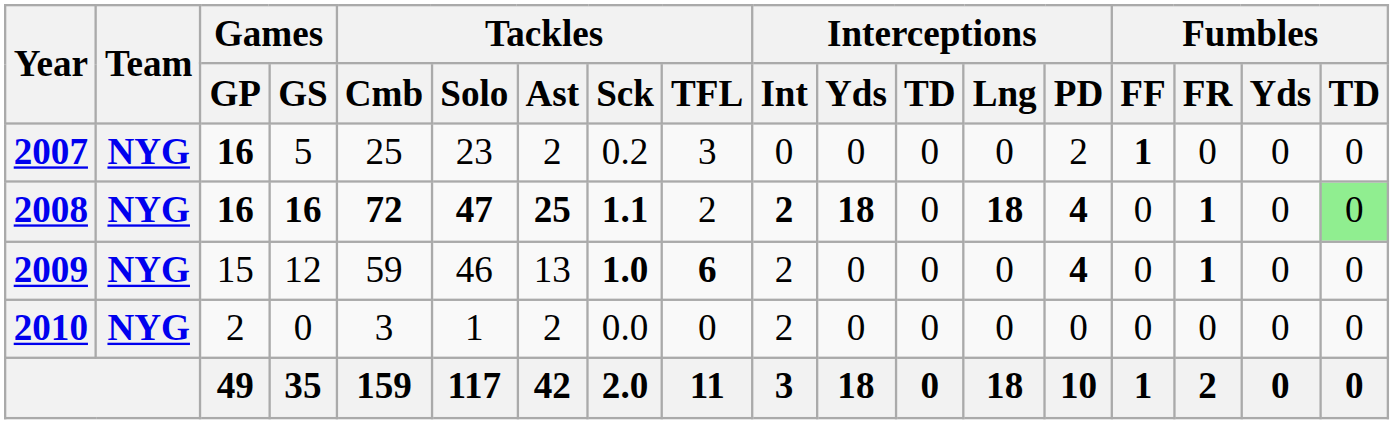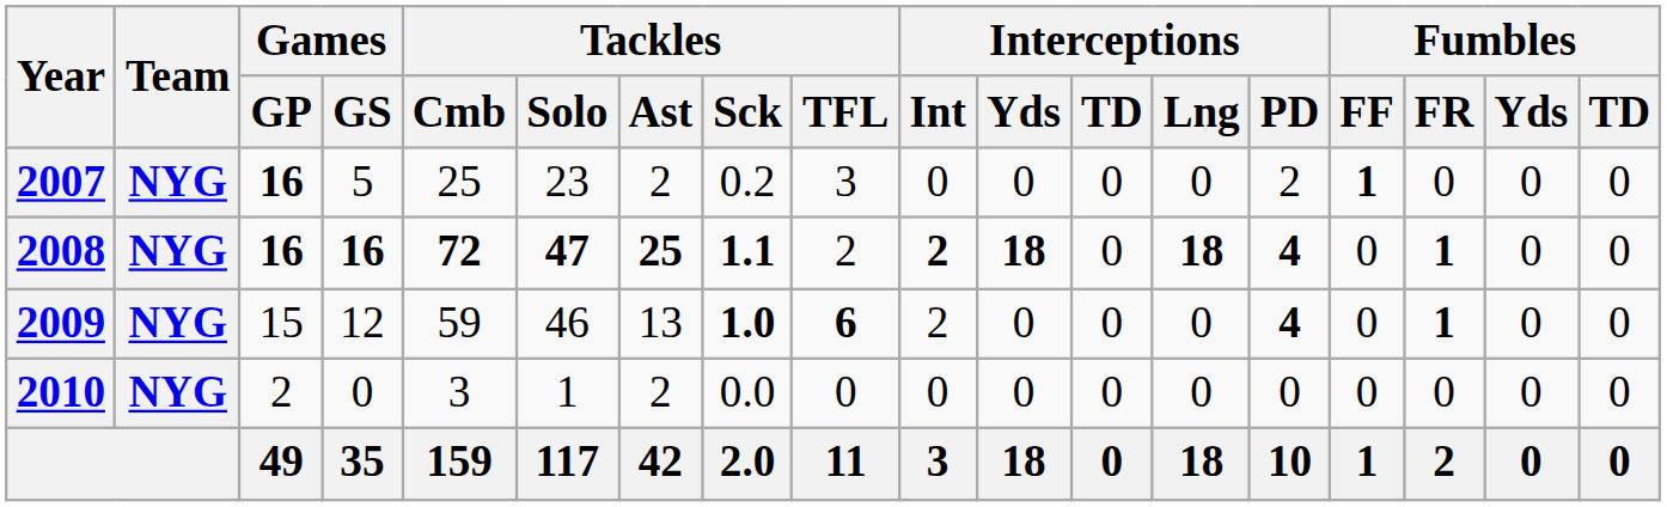 <table class="wikitable" style="text-align:center">
 <tr>
 <th rowspan="2">Year</th>
 <th rowspan="2">Team</th>
 <th colspan="2">Games</th>
 <th colspan="5">Tackles</th>
 <th colspan="5">Interceptions</th>
 <th colspan="4">Fumbles</th>
 </tr>
 <tr>
 <th>GP</th>
 <th>GS</th>
 <th>Cmb</th>
 <th>Solo</th>
 <th>Ast</th>
 <th>Sck</th>
 <th>TFL</th>
 <th>Int</th>
 <th>Yds</th>
 <th>TD</th>
 <th>Lng</th>
 <th>PD</th>
 <th>FF</th>
 <th>FR</th>
 <th>Yds</th>
 <th>TD</th>
 </tr>
 <tr>
 <th><a href='#'>2007</a></th>
 <th><a href='#'>NYG</a></th>
 <td><strong>16</strong></td>
 <td>5</td>
 <td>25</td>
 <td>23</td>
 <td>2</td>
 <td>0.2</td>
 <td>3</td>
 <td>0</td>
 <td>0</td>
 <td>0</td>
 <td>0</td>
 <td>2</td>
 <td><strong>1</strong></td>
 <td>0</td>
 <td>0</td>
 <td>0</td>
 </tr>
 <tr>
 <th><a href='#'>2008</a></th>
 <th><a href='#'>NYG</a></th>
 <td><strong>16</strong></td>
 <td><strong>16</strong></td>
 <td><strong>72</strong></td>
 <td><strong>47</strong></td>
 <td><strong>25</strong></td>
 <td><strong>1.1</strong></td>
 <td>2</td>
 <td><strong>2</strong></td>
 <td><strong>18</strong></td>
 <td>0</td>
 <td><strong>18</strong></td>
 <td><strong>4</strong></td>
 <td>0</td>
 <td><strong>1</strong></td>
 <td>0</td>
-<td style="background: lightgreen;">0</td>
+<td>0</td>
 </tr>
 <tr>
 <th><a href='#'>2009</a></th>
 <th><a href='#'>NYG</a></th>
 <td>15</td>
 <td>12</td>
 <td>59</td>
 <td>46</td>
 <td>13</td>
 <td><strong>1.0</strong></td>
 <td><strong>6</strong></td>
 <td>2</td>
 <td>0</td>
 <td>0</td>
 <td>0</td>
 <td><strong>4</strong></td>
 <td>0</td>
 <td><strong>1</strong></td>
 <td>0</td>
 <td>0</td>
 </tr>
 <tr>
 <th><a href='#'>2010</a></th>
 <th><a href='#'>NYG</a></th>
 <td>2</td>
 <td>0</td>
 <td>3</td>
 <td>1</td>
 <td>2</td>
 <td>0.0</td>
 <td>0</td>
-<td>2</td>
+<td>0</td>
 <td>0</td>
 <td>0</td>
 <td>0</td>
 <td>0</td>
 <td>0</td>
 <td>0</td>
 <td>0</td>
 <td>0</td>
 </tr>
 <tr>
 <th colspan="2"></th>
 <th>49</th>
 <th>35</th>
 <th>159</th>
 <th>117</th>
 <th>42</th>
 <th>2.0</th>
 <th>11</th>
 <th>3</th>
 <th>18</th>
 <th>0</th>
 <th>18</th>
 <th>10</th>
 <th>1</th>
 <th>2</th>
 <th>0</th>
 <th>0</th>
 </tr>
 </table>
